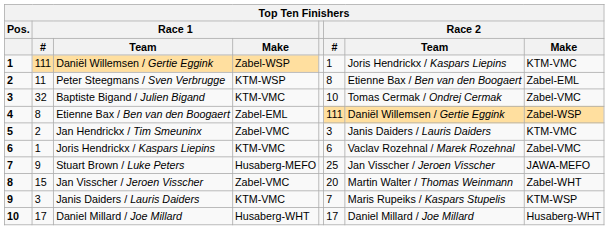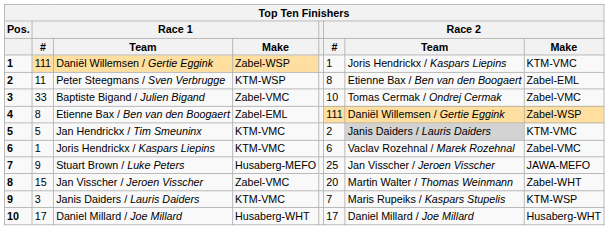 <table class="wikitable" style="font-size: 85%;">
 <tr>
 <th colspan=8>Top Ten Finishers</th>
 </tr>
 <tr>
 <th>Pos.</th>
 <th colspan=3>Race 1</th>
 <th></th>
 <th colspan=3>Race 2</th>
 </tr>
 <tr>
 <th></th>
 <th>#</th>
 <th>Team</th>
 <th>Make</th>
 <th></th>
 <th>#</th>
 <th>Team</th>
 <th>Make</th>
 </tr>
 <tr>
 <td><strong>1</strong></td>
 <td style="background:#ffdf9f;">111</td>
 <td style="background:#ffdf9f;"> Daniël Willemsen / <em>Gertie Eggink</em></td>
 <td style="background:#ffdf9f;">Zabel-WSP</td>
 <td></td>
 <td>1</td>
 <td> Joris Hendrickx / <em>Kaspars Liepins</em></td>
 <td>KTM-VMC</td>
 </tr>
 <tr>
 <td><strong>2</strong></td>
 <td>11</td>
 <td> Peter Steegmans / <em>Sven Verbrugge</em></td>
 <td>KTM-WSP</td>
 <td></td>
 <td>8</td>
 <td> Etienne Bax / <em>Ben van den Boogaert</em></td>
 <td>Zabel-EML</td>
 </tr>
 <tr>
 <td><strong>3</strong></td>
-<td>32</td>
+<td>33</td>
 <td> Baptiste Bigand / <em>Julien Bigand</em></td>
-<td>KTM-VMC</td>
+<td>Zabel-VMC</td>
 <td></td>
 <td>10</td>
 <td> Tomas Cermak / <em>Ondrej Cermak</em></td>
 <td>Zabel-VMC</td>
 </tr>
 <tr>
 <td><strong>4</strong></td>
 <td>8</td>
 <td> Etienne Bax / <em>Ben van den Boogaert</em></td>
 <td>Zabel-EML</td>
 <td></td>
 <td style="background:#ffdf9f;">111</td>
 <td style="background:#ffdf9f;"> Daniël Willemsen / <em>Gertie Eggink</em></td>
 <td style="background:#ffdf9f;">Zabel-WSP</td>
 </tr>
 <tr>
 <td><strong>5</strong></td>
+<td>5</td>
+<td> Jan Hendrickx / <em>Tim Smeuninx</em></td>
+<td>KTM-VMC</td>
+<td></td>
 <td>2</td>
-<td> Jan Hendrickx / <em>Tim Smeuninx</em></td>
-<td>Zabel-VMC</td>
-<td></td>
-<td>3</td>
-<td> Janis Daiders / <em>Lauris Daiders</em></td>
+<td style="background: lightgrey;"> Janis Daiders / <em>Lauris Daiders</em></td>
 <td>KTM-VMC</td>
 </tr>
 <tr>
 <td><strong>6</strong></td>
 <td>1</td>
 <td> Joris Hendrickx / <em>Kaspars Liepins</em></td>
 <td>KTM-VMC</td>
 <td></td>
 <td>6</td>
 <td> Vaclav Rozehnal / <em>Marek Rozehnal</em></td>
 <td>Zabel-VMC</td>
 </tr>
 <tr>
 <td><strong>7</strong></td>
 <td>9</td>
 <td> Stuart Brown / <em>Luke Peters</em></td>
 <td>Husaberg-MEFO</td>
 <td></td>
 <td>25</td>
 <td> Jan Visscher / <em>Jeroen Visscher</em></td>
 <td>JAWA-MEFO</td>
 </tr>
 <tr>
 <td><strong>8</strong></td>
 <td>15</td>
 <td> Jan Visscher / <em>Jeroen Visscher</em></td>
 <td>Zabel-VMC</td>
 <td></td>
 <td>20</td>
 <td> Martin Walter / <em>Thomas Weinmann</em></td>
 <td>Zabel-WHT</td>
 </tr>
 <tr>
 <td><strong>9</strong></td>
 <td>3</td>
 <td> Janis Daiders / <em>Lauris Daiders</em></td>
 <td>KTM-VMC</td>
 <td></td>
 <td>7</td>
 <td> Maris Rupeiks / <em>Kaspars Stupelis</em></td>
 <td>KTM-WSP</td>
 </tr>
 <tr>
 <td><strong>10</strong></td>
 <td>17</td>
 <td> Daniel Millard / <em>Joe Millard</em></td>
 <td>Husaberg-WHT</td>
 <td></td>
 <td>17</td>
 <td> Daniel Millard / <em>Joe Millard</em></td>
 <td>Husaberg-WHT</td>
 </tr>
 </table>
